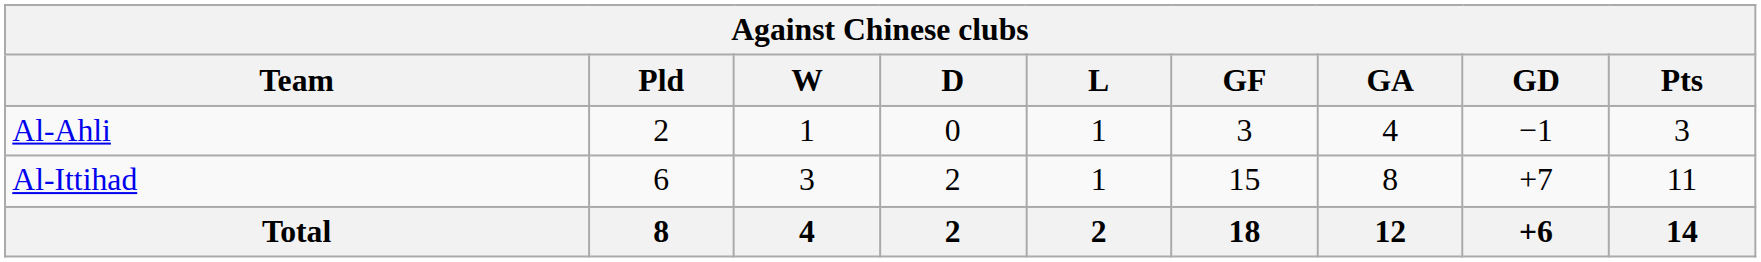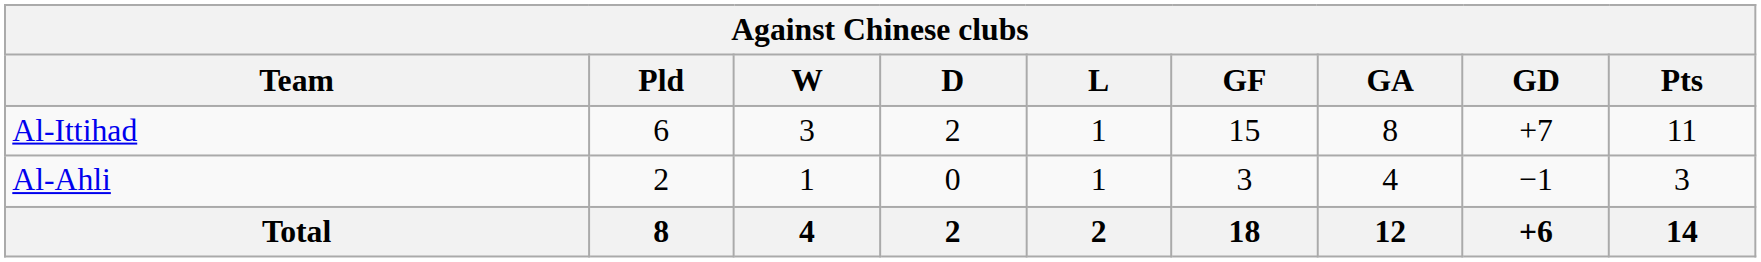 <table class="wikitable" style="width:70%; text-align:center;">
 <tr>
 <th colspan=9>Against Chinese clubs</th>
 </tr>
 <tr>
 <th style="width:20%;">Team</th>
 <th width=5%>Pld</th>
 <th width=5%>W</th>
 <th width=5%>D</th>
 <th width=5%>L</th>
 <th width=5%>GF</th>
 <th width=5%>GA</th>
 <th width=5%>GD</th>
 <th width=5%>Pts</th>
 </tr>
 <tr>
+<td align=left> <a href='#'>Al-Ittihad</a></td>
+<td>6</td>
+<td>3</td>
+<td>2</td>
+<td>1</td>
+<td>15</td>
+<td>8</td>
+<td>+7</td>
+<td>11</td>
+</tr>
+<tr>
 <td align=left> <a href='#'>Al-Ahli</a></td>
 <td>2</td>
 <td>1</td>
 <td>0</td>
 <td>1</td>
 <td>3</td>
 <td>4</td>
 <td>−1</td>
 <td>3</td>
-</tr>
-<tr>
-<td align=left> <a href='#'>Al-Ittihad</a></td>
-<td>6</td>
-<td>3</td>
-<td>2</td>
-<td>1</td>
-<td>15</td>
-<td>8</td>
-<td>+7</td>
-<td>11</td>
 </tr>
 <tr>
 <th>Total</th>
 <th>8</th>
 <th>4</th>
 <th>2</th>
 <th>2</th>
 <th>18</th>
 <th>12</th>
 <th>+6</th>
 <th>14</th>
 </tr>
 </table>
